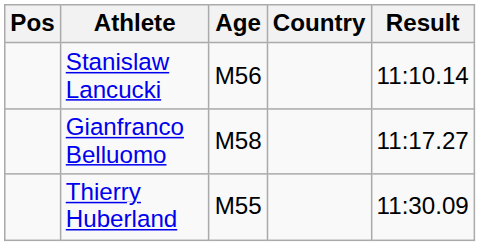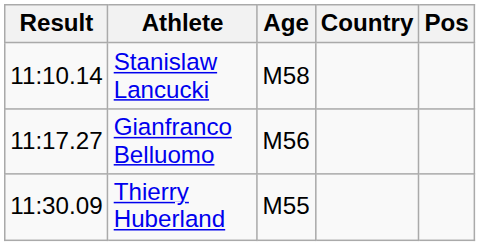 <table class="wikitable"  style="text-align:center; width:50%;">
 <tr>
-<th>Pos</th>
+<th>Result</th>
 <th>Athlete</th>
 <th>Age</th>
 <th>Country</th>
-<th>Result</th>
+<th>Pos</th>
 </tr>
 <tr>
+<td>11:10.14</td>
+<td align=left><a href='#'>Stanislaw Lancucki</a></td>
+<td align=left>M58</td>
+<td align=left></td>
 <td align=center></td>
-<td align=left><a href='#'>Stanislaw Lancucki</a></td>
+</tr>
+<tr>
+<td>11:17.27</td>
+<td align=left><a href='#'>Gianfranco Belluomo</a></td>
 <td align=left>M56</td>
 <td align=left></td>
-<td>11:10.14</td>
+<td align=center></td>
 </tr>
 <tr>
-<td align=center></td>
-<td align=left><a href='#'>Gianfranco Belluomo</a></td>
-<td align=left>M58</td>
-<td align=left></td>
-<td>11:17.27</td>
-</tr>
-<tr>
-<td align=center></td>
+<td>11:30.09</td>
 <td align=left><a href='#'>Thierry Huberland</a></td>
 <td align=left>M55</td>
 <td align=left></td>
-<td>11:30.09</td>
+<td align=center></td>
 </tr>
 </table>
